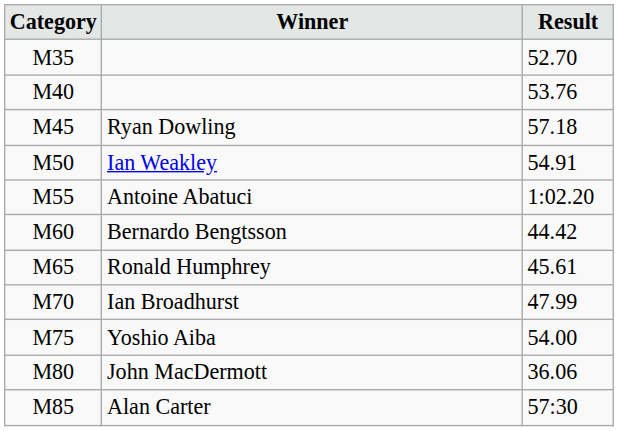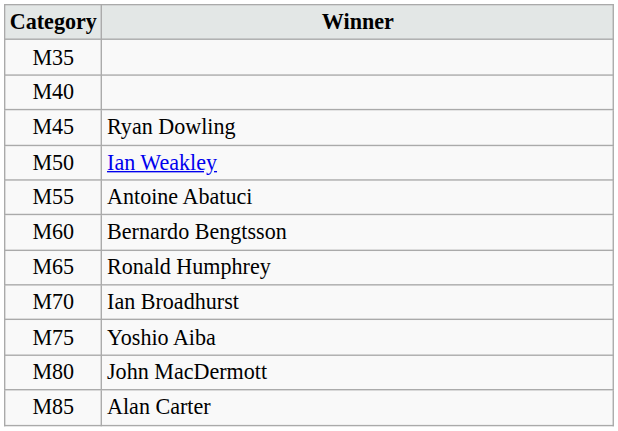 <table class="wikitable" width=35%>
 <tr>
 <td width=15% align="center" bgcolor=#E3E7E6><strong>Category</strong></td>
 <td align="center" bgcolor=#E3E7E6> <strong>Winner</strong></td>
-<td width=15% align="center" bgcolor=#E3E7E6><strong>Result</strong></td>
 </tr>
 <tr>
 <td align="center">M35</td>
 <td> </td>
-<td>52.70</td>
 </tr>
 <tr>
 <td align="center">M40</td>
 <td> </td>
-<td>53.76</td>
 </tr>
 <tr>
 <td align="center">M45</td>
 <td> Ryan Dowling</td>
-<td>57.18</td>
 </tr>
 <tr>
 <td align="center">M50</td>
 <td> <a href='#'>Ian Weakley</a></td>
-<td>54.91</td>
 </tr>
 <tr>
 <td align="center">M55</td>
 <td> Antoine Abatuci</td>
-<td>1:02.20</td>
 </tr>
 <tr>
 <td align="center">M60</td>
 <td> Bernardo Bengtsson</td>
-<td>44.42</td>
 </tr>
 <tr>
 <td align="center">M65</td>
 <td> Ronald Humphrey</td>
-<td>45.61</td>
 </tr>
 <tr>
 <td align="center">M70</td>
 <td> Ian Broadhurst</td>
-<td>47.99</td>
 </tr>
 <tr>
 <td align="center">M75</td>
 <td> Yoshio Aiba</td>
-<td>54.00</td>
 </tr>
 <tr>
 <td align="center">M80</td>
 <td> John MacDermott</td>
-<td>36.06</td>
 </tr>
 <tr>
 <td align="center">M85</td>
 <td> Alan Carter</td>
-<td>57:30</td>
 </tr>
 </table>
